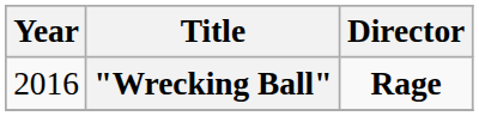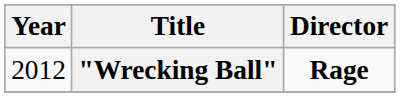 <table class="wikitable plainrowheaders" style="text-align:center;">
 <tr>
 <th scope="col">Year</th>
 <th scope="col">Title</th>
 <th scope="col">Director</th>
 </tr>
 <tr>
-<td>2016</td>
+<td>2012</td>
 <th scope="row">"Wrecking Ball"</th>
 <td><strong>Rage</strong></td>
 </tr>
 <tr>
 </tr>
 </table>
